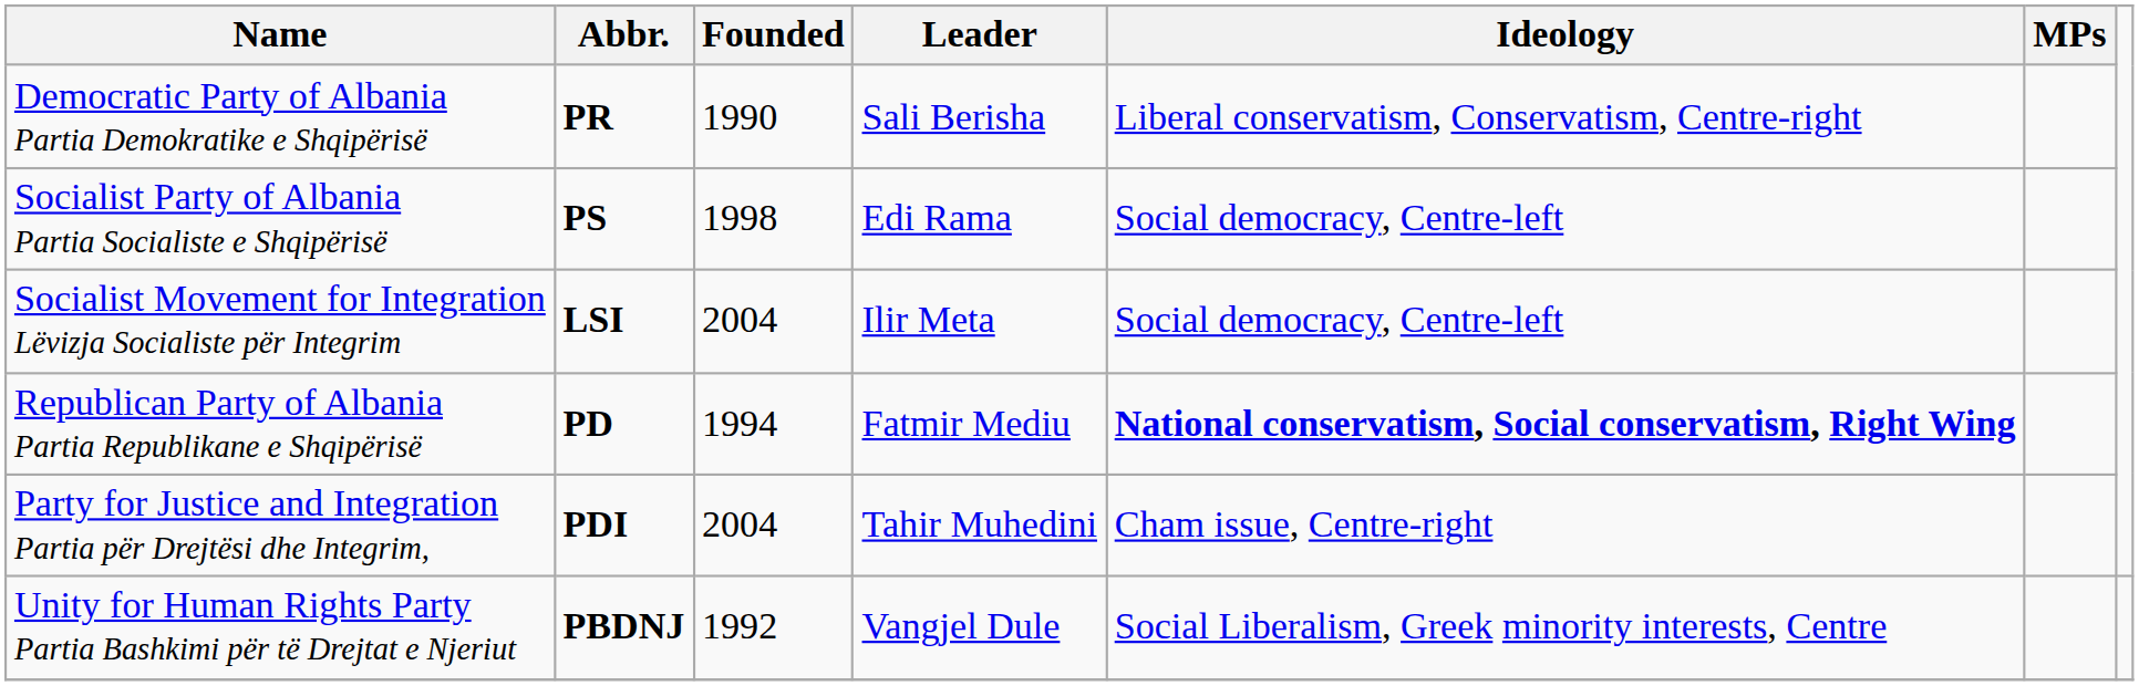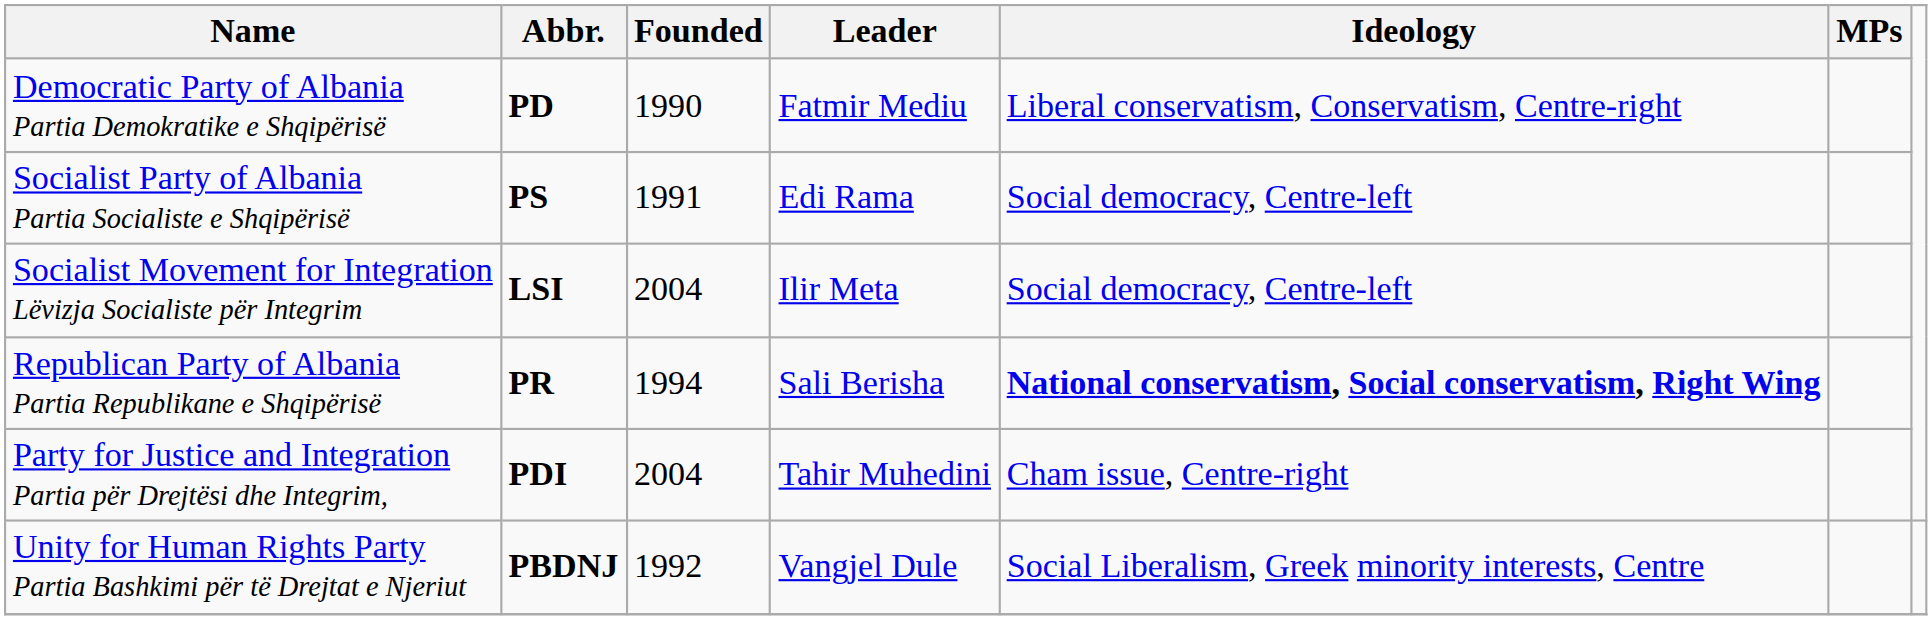 <table class="wikitable">
 <tr>
 <th>Name</th>
 <th>Abbr.</th>
 <th>Founded</th>
 <th>Leader</th>
 <th>Ideology</th>
 <th>MPs</th>
 </tr>
 <tr>
 <td><a href='#'>Democratic Party of Albania</a><br><small><em>Partia Demokratike e Shqipërisë</em></small></td>
-<td><strong>PR</strong></td>
+<td><strong>PD</strong></td>
 <td>1990</td>
-<td><a href='#'>Sali Berisha</a></td>
+<td><a href='#'>Fatmir Mediu</a></td>
 <td><a href='#'>Liberal conservatism</a>, <a href='#'>Conservatism</a>, <a href='#'>Centre-right</a></td>
 <td align="left"></td>
 </tr>
 <tr>
 <td><a href='#'>Socialist Party of Albania</a><br><small><em>Partia Socialiste e Shqipërisë</em></small></td>
 <td><strong>PS</strong></td>
-<td>1998</td>
+<td>1991</td>
 <td><a href='#'>Edi Rama</a></td>
 <td><a href='#'>Social democracy</a>, <a href='#'>Centre-left</a></td>
 <td align="left"></td>
 </tr>
 <tr>
 <td><a href='#'>Socialist Movement for Integration</a><br><small><em>Lëvizja Socialiste për Integrim</em></small></td>
 <td><strong>LSI</strong></td>
 <td>2004</td>
 <td><a href='#'>Ilir Meta</a></td>
 <td><a href='#'>Social democracy</a>, <a href='#'>Centre-left</a></td>
 <td align="left"></td>
 </tr>
 <tr>
 <td><a href='#'>Republican Party of Albania</a><br><small><em> Partia Republikane e Shqipërisë</em></small></td>
-<td><strong>PD</strong></td>
+<td><strong>PR</strong></td>
 <td>1994</td>
-<td><a href='#'>Fatmir Mediu</a></td>
+<td><a href='#'>Sali Berisha</a></td>
 <td><strong><a href='#'>National conservatism</a>, <a href='#'>Social conservatism</a>, <a href='#'>Right Wing</a></strong></td>
 <td align="left"></td>
 </tr>
 <tr>
 <td><a href='#'>Party for Justice and Integration</a><br><small><em>Partia për Drejtësi dhe Integrim,</em></small></td>
 <td><strong>PDI</strong></td>
 <td>2004</td>
 <td><a href='#'>Tahir Muhedini</a></td>
 <td><a href='#'>Cham issue</a>, <a href='#'>Centre-right</a></td>
 <td align="left"></td>
 </tr>
 <tr>
 <td><a href='#'>Unity for Human Rights Party</a><br><small><em>Partia Bashkimi për të Drejtat e Njeriut</em></small></td>
 <td><strong>PBDNJ</strong></td>
 <td>1992</td>
 <td><a href='#'>Vangjel Dule</a></td>
 <td><a href='#'>Social Liberalism</a>, <a href='#'>Greek</a> <a href='#'>minority interests</a>, <a href='#'>Centre</a></td>
 <td align="left"></td>
 <td></td>
 </tr>
 <tr>
 </tr>
 </table>
